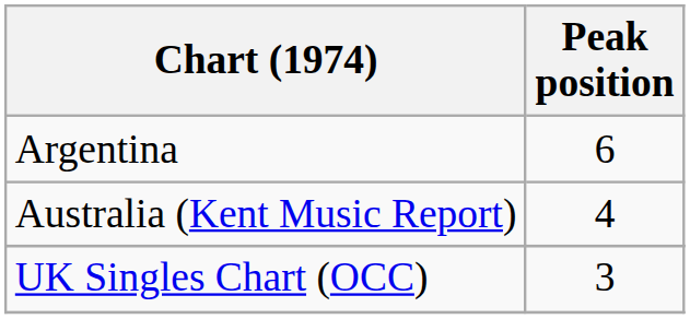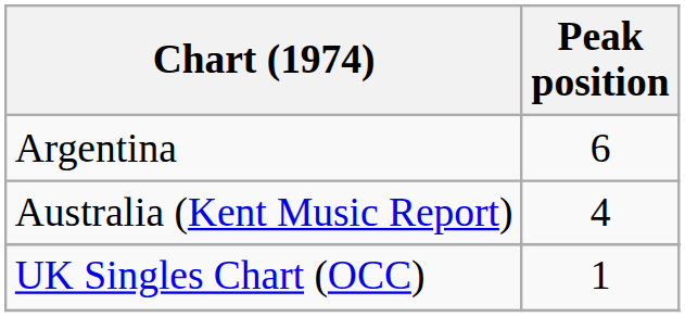 <table class="wikitable sortable">
 <tr>
 <th>Chart (1974)</th>
 <th>Peak<br>position</th>
 </tr>
 <tr>
 <td>Argentina</td>
 <td align="center">6</td>
 </tr>
 <tr>
 <td>Australia (<a href='#'>Kent Music Report</a>)</td>
 <td align="center">4</td>
 </tr>
 <tr>
 </tr>
 <tr>
 </tr>
 <tr>
 </tr>
 <tr>
 </tr>
 <tr>
 </tr>
 <tr>
 </tr>
 <tr>
 <td><a href='#'>UK Singles Chart</a> (<a href='#'>OCC</a>)</td>
-<td align="center">3</td>
+<td align="center">1</td>
 </tr>
 <tr>
 </tr>
 </table>
